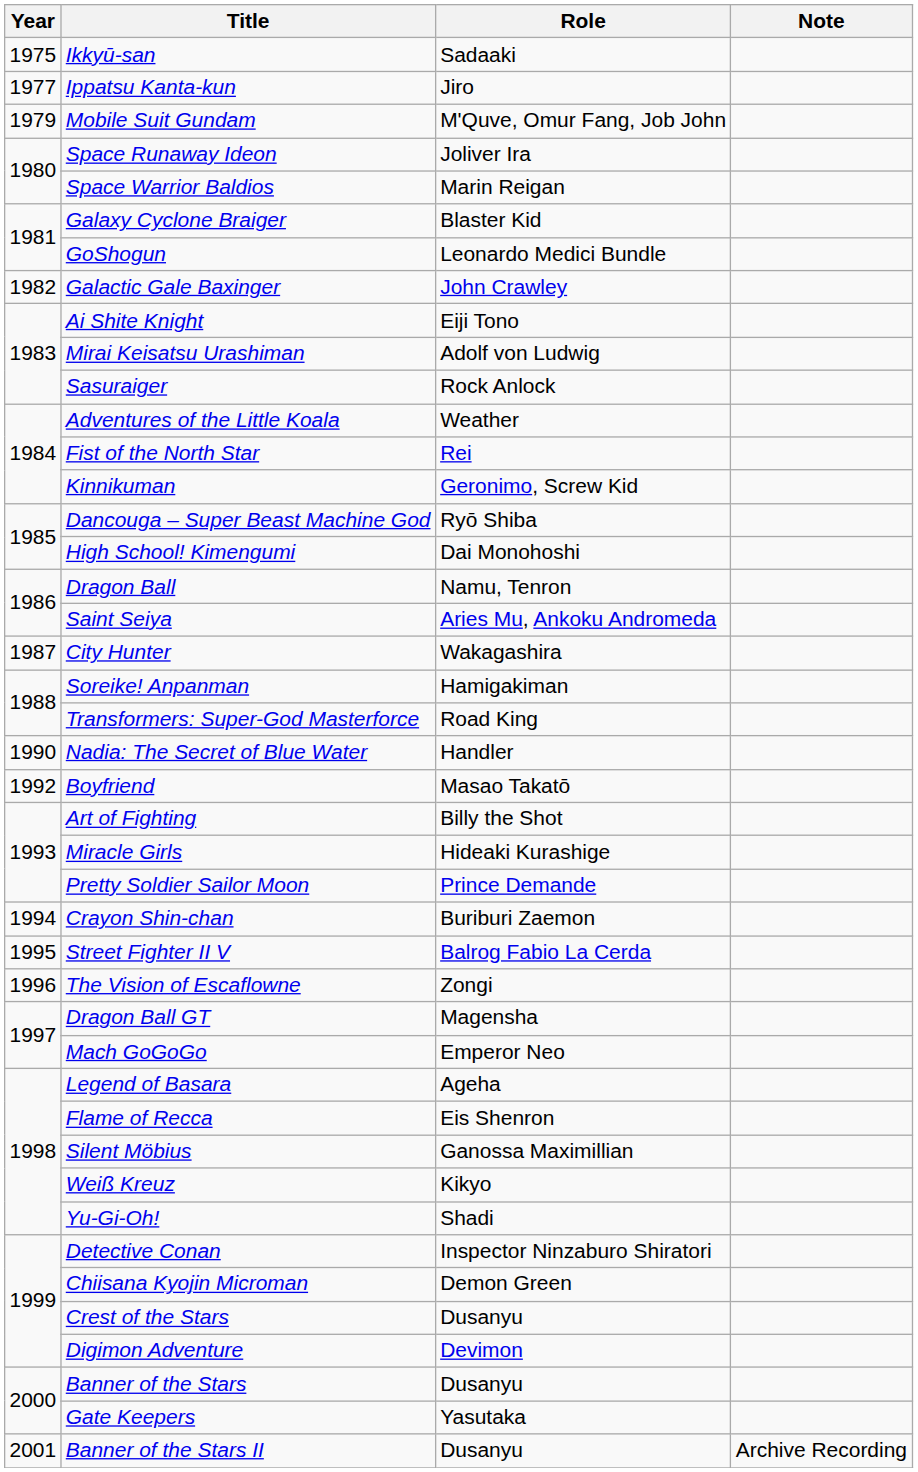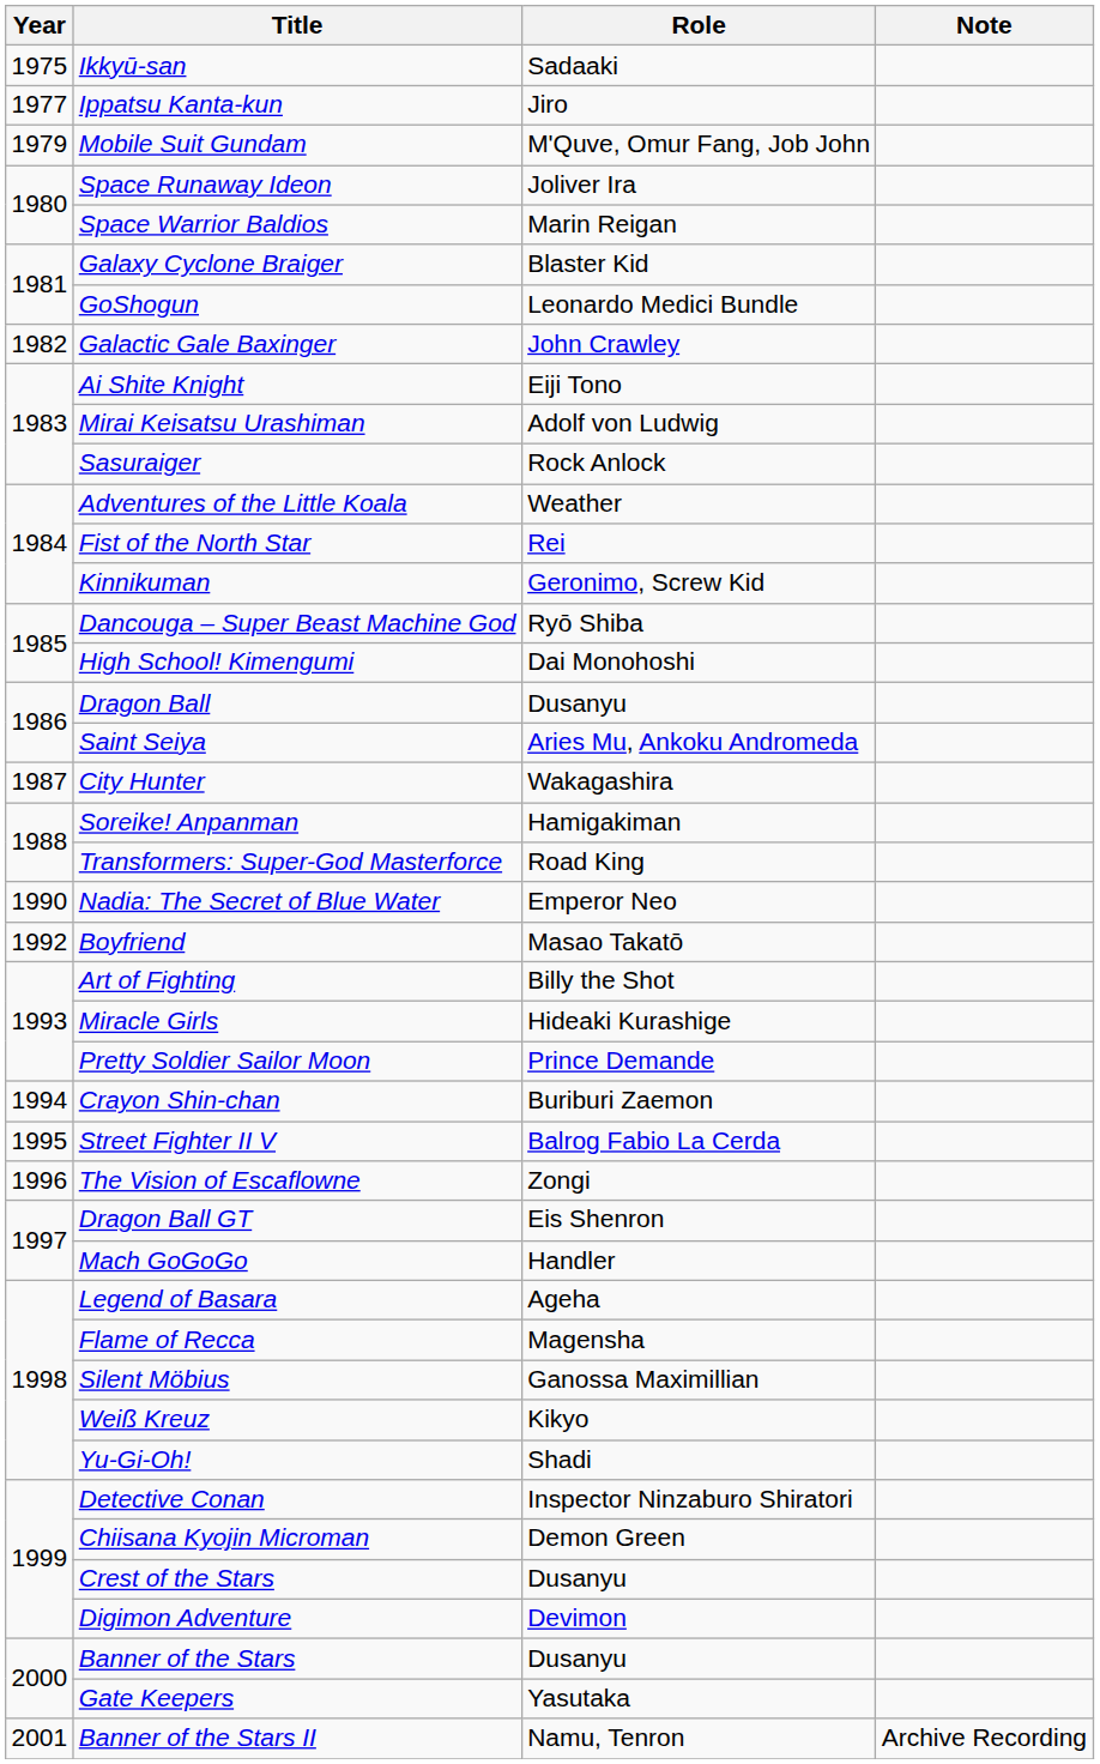 <table class="wikitable sortable">
 <tr>
 <th>Year</th>
 <th>Title</th>
 <th>Role</th>
 <th>Note</th>
 </tr>
 <tr>
 <td>1975</td>
 <td><a href='#'><em>Ikkyū-san</em></a></td>
 <td>Sadaaki</td>
 <td></td>
 </tr>
 <tr>
 <td>1977</td>
 <td><em><a href='#'>Ippatsu Kanta-kun</a></em></td>
 <td>Jiro</td>
 <td></td>
 </tr>
 <tr>
 <td>1979</td>
 <td><em><a href='#'>Mobile Suit Gundam</a></em></td>
 <td>M'Quve, Omur Fang, Job John</td>
 <td></td>
 </tr>
 <tr>
 <td rowspan="2">1980</td>
 <td><em><a href='#'>Space Runaway Ideon</a></em></td>
 <td>Joliver Ira</td>
 <td></td>
 </tr>
 <tr>
 <td><em><a href='#'>Space Warrior Baldios</a></em></td>
 <td>Marin Reigan</td>
 <td></td>
 </tr>
 <tr>
 <td rowspan="2">1981</td>
 <td><a href='#'><em>Galaxy Cyclone Braiger</em></a></td>
 <td>Blaster Kid</td>
 <td></td>
 </tr>
 <tr>
 <td><em><a href='#'>GoShogun</a></em></td>
 <td>Leonardo Medici Bundle</td>
 <td></td>
 </tr>
 <tr>
 <td>1982</td>
 <td><em><a href='#'>Galactic Gale Baxinger</a></em></td>
 <td><a href='#'>John Crawley</a></td>
 <td></td>
 </tr>
 <tr>
 <td rowspan="3">1983</td>
 <td><em><a href='#'>Ai Shite Knight</a></em></td>
 <td>Eiji Tono</td>
 <td></td>
 </tr>
 <tr>
 <td><em><a href='#'>Mirai Keisatsu Urashiman</a></em></td>
 <td>Adolf von Ludwig</td>
 <td></td>
 </tr>
 <tr>
 <td><em><a href='#'>Sasuraiger</a></em></td>
 <td>Rock Anlock</td>
 <td></td>
 </tr>
 <tr>
 <td rowspan="3">1984</td>
 <td><em><a href='#'>Adventures of the Little Koala</a></em></td>
 <td>Weather</td>
 <td></td>
 </tr>
 <tr>
 <td><em><a href='#'>Fist of the North Star</a></em></td>
 <td><a href='#'>Rei</a></td>
 <td></td>
 </tr>
 <tr>
 <td><em><a href='#'>Kinnikuman</a></em></td>
 <td><a href='#'>Geronimo</a>, Screw Kid</td>
 <td></td>
 </tr>
 <tr>
 <td rowspan="2">1985</td>
 <td><em><a href='#'>Dancouga – Super Beast Machine God</a></em></td>
 <td>Ryō Shiba</td>
 <td></td>
 </tr>
 <tr>
 <td><em><a href='#'>High School! Kimengumi</a></em></td>
 <td>Dai Monohoshi</td>
 <td></td>
 </tr>
 <tr>
 <td rowspan="2">1986</td>
 <td><a href='#'><em>Dragon Ball</em></a></td>
-<td>Namu, Tenron</td>
+<td>Dusanyu</td>
 <td></td>
 </tr>
 <tr>
 <td><em><a href='#'>Saint Seiya</a></em></td>
 <td><a href='#'>Aries Mu</a>, <a href='#'>Ankoku Andromeda</a></td>
 <td></td>
 </tr>
 <tr>
 <td>1987</td>
 <td><em><a href='#'>City Hunter</a></em></td>
 <td>Wakagashira</td>
 <td></td>
 </tr>
 <tr>
 <td rowspan="2">1988</td>
 <td><a href='#'><em>Soreike! Anpanman</em></a></td>
 <td>Hamigakiman</td>
 <td></td>
 </tr>
 <tr>
 <td><em><a href='#'>Transformers: Super-God Masterforce</a></em></td>
 <td>Road King</td>
 <td></td>
 </tr>
 <tr>
 <td>1990</td>
 <td><em><a href='#'>Nadia: The Secret of Blue Water</a></em></td>
-<td>Handler</td>
+<td>Emperor Neo</td>
 <td></td>
 </tr>
 <tr>
 <td>1992</td>
 <td><a href='#'><em>Boyfriend</em></a></td>
 <td>Masao Takatō</td>
 <td></td>
 </tr>
 <tr>
 <td rowspan="3">1993</td>
 <td><a href='#'><em>Art of Fighting</em></a></td>
 <td>Billy the Shot</td>
 <td></td>
 </tr>
 <tr>
 <td><em><a href='#'>Miracle Girls</a></em></td>
 <td>Hideaki Kurashige</td>
 <td></td>
 </tr>
 <tr>
 <td><a href='#'><em>Pretty Soldier Sailor Moon</em></a></td>
 <td><a href='#'>Prince Demande</a></td>
 <td></td>
 </tr>
 <tr>
 <td>1994</td>
 <td><em><a href='#'>Crayon Shin-chan</a></em></td>
 <td>Buriburi Zaemon</td>
 <td></td>
 </tr>
 <tr>
 <td>1995</td>
 <td><em><a href='#'>Street Fighter II V</a></em></td>
 <td><a href='#'>Balrog Fabio La Cerda</a></td>
 <td></td>
 </tr>
 <tr>
 <td>1996</td>
 <td><em><a href='#'>The Vision of Escaflowne</a></em></td>
 <td>Zongi</td>
 <td></td>
 </tr>
 <tr>
 <td rowspan="2">1997</td>
 <td><em><a href='#'>Dragon Ball GT</a></em></td>
-<td>Magensha</td>
+<td>Eis Shenron</td>
 <td></td>
 </tr>
 <tr>
 <td><em><a href='#'>Mach GoGoGo</a></em></td>
-<td>Emperor Neo</td>
+<td>Handler</td>
 <td></td>
 </tr>
 <tr>
 <td rowspan="5">1998</td>
 <td><em><a href='#'>Legend of Basara</a></em></td>
 <td>Ageha</td>
 <td></td>
 </tr>
 <tr>
 <td><em><a href='#'>Flame of Recca</a></em></td>
-<td>Eis Shenron</td>
+<td>Magensha</td>
 <td></td>
 </tr>
 <tr>
 <td><em><a href='#'>Silent Möbius</a></em></td>
 <td>Ganossa Maximillian</td>
 <td></td>
 </tr>
 <tr>
 <td><em><a href='#'>Weiß Kreuz</a></em></td>
 <td>Kikyo</td>
 <td></td>
 </tr>
 <tr>
 <td><em><a href='#'>Yu-Gi-Oh!</a></em></td>
 <td>Shadi</td>
 <td></td>
 </tr>
 <tr>
 <td rowspan="4">1999</td>
 <td><em><a href='#'>Detective Conan</a></em></td>
 <td>Inspector Ninzaburo Shiratori</td>
 <td></td>
 </tr>
 <tr>
 <td><a href='#'><em>Chiisana Kyojin Microman</em></a></td>
 <td>Demon Green</td>
 <td></td>
 </tr>
 <tr>
 <td><em><a href='#'>Crest of the Stars</a></em></td>
 <td>Dusanyu</td>
 <td></td>
 </tr>
 <tr>
 <td><a href='#'><em>Digimon Adventure</em></a></td>
 <td><a href='#'>Devimon</a></td>
 <td></td>
 </tr>
 <tr>
 <td rowspan="2">2000</td>
 <td><em><a href='#'>Banner of the Stars</a></em></td>
 <td>Dusanyu</td>
 <td></td>
 </tr>
 <tr>
 <td><em><a href='#'>Gate Keepers</a></em></td>
 <td>Yasutaka</td>
 <td></td>
 </tr>
 <tr>
 <td>2001</td>
 <td><a href='#'><em>Banner of the Stars II</em></a></td>
-<td>Dusanyu</td>
+<td>Namu, Tenron</td>
 <td>Archive Recording</td>
 </tr>
 </table>
